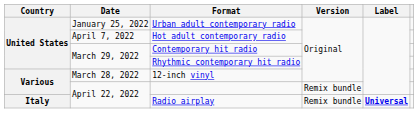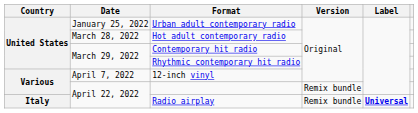 <table class="wikitable plainrowheaders">
 <tr>
 <th scope="col">Country</th>
 <th scope="col">Date</th>
 <th scope="col">Format</th>
 <th scope="col">Version</th>
 <th scope="col">Label</th>
 <th scope="col"></th>
 </tr>
 <tr>
 <th scope="row" rowspan="4">United States</th>
 <td>January 25, 2022</td>
 <td><a href='#'>Urban adult contemporary radio</a></td>
 <td rowspan="5">Original</td>
 <td rowspan="6"></td>
 <td style="text-align:center;"></td>
 </tr>
 <tr>
-<td>April 7, 2022</td>
+<td>March 28, 2022</td>
 <td><a href='#'>Hot adult contemporary radio</a></td>
 <td style="text-align:center;"></td>
 </tr>
 <tr>
 <td rowspan="2">March 29, 2022</td>
 <td><a href='#'>Contemporary hit radio</a></td>
 <td style="text-align:center;"></td>
 </tr>
 <tr>
 <td><a href='#'>Rhythmic contemporary hit radio</a></td>
 <td style="text-align:center;"></td>
 </tr>
 <tr>
 <th scope="row" rowspan="2">Various</th>
-<td>March 28, 2022</td>
+<td>April 7, 2022</td>
 <td>12-inch <a href='#'>vinyl</a></td>
 <td style="text-align:center;"></td>
 </tr>
 <tr>
 <td rowspan="2">April 22, 2022</td>
 <td></td>
 <td>Remix bundle</td>
 <td style="text-align:center;"></td>
 </tr>
 <tr>
 <th scope="row">Italy</th>
 <td><a href='#'>Radio airplay</a></td>
 <td>Remix bundle</td>
 <td><strong><a href='#'>Universal</a></strong></td>
 <td style="text-align:center;"></td>
 </tr>
 </table>
